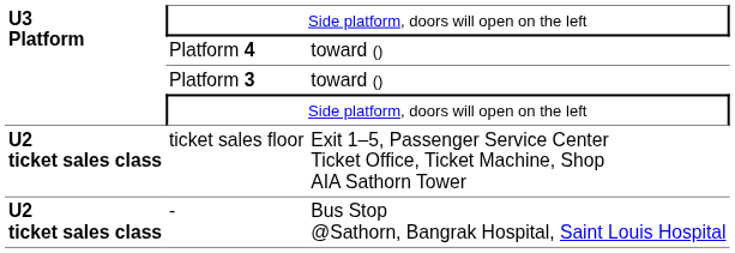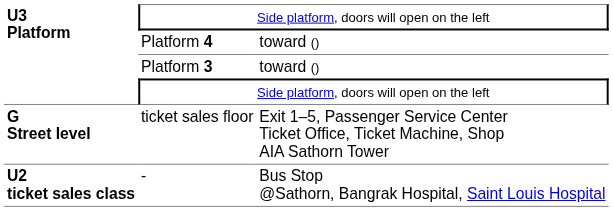 <table table border=0 cellspacing=0 cellpadding=3>
 <tr>
 <td style = "border-bottom:solid 1px gray;" rowspan=4 valign=top><strong>U3<br>Platform<br></strong></td>
 <td style = "border-top:solid 1px gray;border-right:solid 2px black;border-left:solid 2px black;border-bottom:solid 2px black;text-align:center;" colspan=2><small><a href='#'>Side platform</a>, doors will open on the left</small></td>
 </tr>
 <tr>
 <td style = "border-bottom:solid 1px gray;">Platform <span><strong>4</strong></span></td>
 <td style = "border-bottom:solid 1px gray;"> toward  <small>()</small></td>
 </tr>
 <tr>
 <td>Platform <span><strong>3</strong></span></td>
 <td> toward  <small>()</small></td>
 </tr>
 <tr>
 <td style = "border-top:solid 2px black;border-right:solid 2px black;border-left:solid 2px black;border-bottom:solid 1px gray;text-align:center;" colspan=2><small><a href='#'>Side platform</a>, doors will open on the left</small></td>
 </tr>
 <tr>
-<td style = "border-bottom:solid 1px gray;" rowspan=1 valign=top><strong>U2<br>ticket sales class<br></strong></td>
+<td style = "border-bottom:solid 1px gray;" rowspan=1 valign=top><strong>G<br>Street level<br></strong></td>
 <td style = "border-bottom:solid 1px gray;" valign=top>ticket sales floor</td>
 <td style = "border-bottom:solid 1px gray;" valign=top>Exit 1–5, Passenger Service Center<br>Ticket Office, Ticket Machine, Shop<br>AIA Sathorn Tower</td>
 </tr>
 <tr>
 <td style = "border-bottom:solid 1px gray;" rowspan=1 valign=top><strong>U2<br>ticket sales class<br></strong></td>
 <td style = "border-bottom:solid 1px gray;" valign=top>-</td>
 <td style = "border-bottom:solid 1px gray;" valign=top>Bus Stop<br>@Sathorn, Bangrak Hospital, <a href='#'>Saint Louis Hospital</a></td>
 </tr>
 </table>
